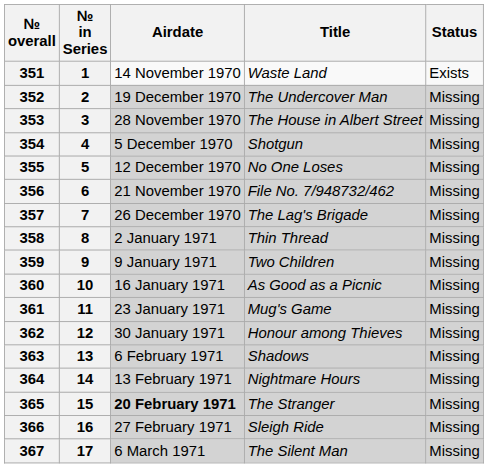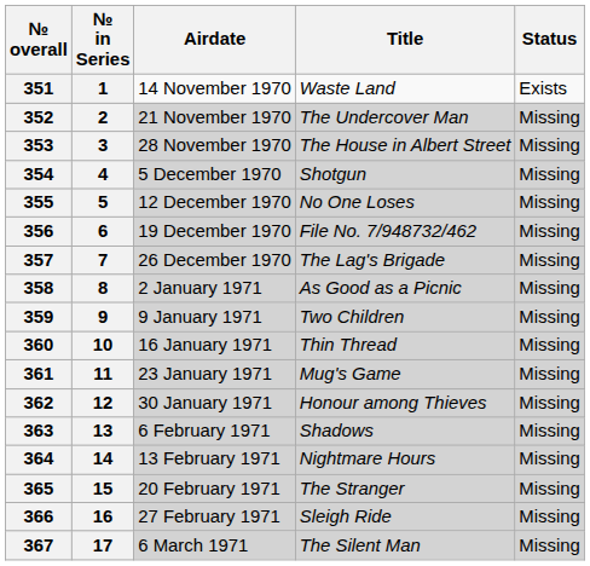 <table class="wikitable">
 <tr>
 <th>№<br>overall</th>
 <th>№<br>in<br>Series</th>
 <th>Airdate</th>
 <th>Title</th>
 <th>Status</th>
 </tr>
 <tr>
 <th style="text-align:center;">351</th>
 <th style="text-align:center;">1</th>
 <td>14 November 1970</td>
 <td><em>Waste Land</em></td>
 <td>Exists</td>
 </tr>
 <tr style="background:lightgrey;">
 <th style="text-align:center;">352</th>
 <th style="text-align:center;">2</th>
-<td>19 December 1970</td>
+<td>21 November 1970</td>
 <td><em>The Undercover Man</em></td>
 <td>Missing</td>
 </tr>
 <tr style="background:lightgrey;">
 <th style="text-align:center;">353</th>
 <th style="text-align:center;">3</th>
 <td>28 November 1970</td>
 <td><em>The House in Albert Street</em></td>
 <td>Missing</td>
 </tr>
 <tr style="background:lightgrey;">
 <th style="text-align:center;">354</th>
 <th style="text-align:center;">4</th>
 <td>5 December 1970</td>
 <td><em>Shotgun</em></td>
 <td>Missing</td>
 </tr>
 <tr style="background:lightgrey;">
 <th style="text-align:center;">355</th>
 <th style="text-align:center;">5</th>
 <td>12 December 1970</td>
 <td><em>No One Loses</em></td>
 <td>Missing</td>
 </tr>
 <tr style="background:lightgrey;">
 <th style="text-align:center;">356</th>
 <th style="text-align:center;">6</th>
-<td>21 November 1970</td>
+<td>19 December 1970</td>
 <td><em>File No. 7/948732/462</em></td>
 <td>Missing</td>
 </tr>
 <tr style="background:lightgrey;">
 <th style="text-align:center;">357</th>
 <th style="text-align:center;">7</th>
 <td>26 December 1970</td>
 <td><em>The Lag's Brigade</em></td>
 <td>Missing</td>
 </tr>
 <tr style="background:lightgrey;">
 <th style="text-align:center;">358</th>
 <th style="text-align:center;">8</th>
 <td>2 January 1971</td>
-<td><em>Thin Thread</em></td>
+<td><em>As Good as a Picnic</em></td>
 <td>Missing</td>
 </tr>
 <tr style="background:lightgrey;">
 <th style="text-align:center;">359</th>
 <th style="text-align:center;">9</th>
 <td>9 January 1971</td>
 <td><em>Two Children</em></td>
 <td>Missing</td>
 </tr>
 <tr style="background:lightgrey;">
 <th style="text-align:center;">360</th>
 <th style="text-align:center;">10</th>
 <td>16 January 1971</td>
-<td><em>As Good as a Picnic</em></td>
+<td><em>Thin Thread</em></td>
 <td>Missing</td>
 </tr>
 <tr style="background:lightgrey;">
 <th style="text-align:center;">361</th>
 <th style="text-align:center;">11</th>
 <td>23 January 1971</td>
 <td><em>Mug's Game</em></td>
 <td>Missing</td>
 </tr>
 <tr style="background:lightgrey;">
 <th style="text-align:center;">362</th>
 <th style="text-align:center;">12</th>
 <td>30 January 1971</td>
 <td><em>Honour among Thieves</em></td>
 <td>Missing</td>
 </tr>
 <tr style="background:lightgrey;">
 <th style="text-align:center;">363</th>
 <th style="text-align:center;">13</th>
 <td>6 February 1971</td>
 <td><em>Shadows</em></td>
 <td>Missing</td>
 </tr>
 <tr style="background:lightgrey;">
 <th style="text-align:center;">364</th>
 <th style="text-align:center;">14</th>
 <td>13 February 1971</td>
 <td><em>Nightmare Hours</em></td>
 <td>Missing</td>
 </tr>
 <tr style="background:lightgrey;">
 <th style="text-align:center;">365</th>
 <th style="text-align:center;">15</th>
-<td><strong>20 February 1971</strong></td>
+<td>20 February 1971</td>
 <td><em>The Stranger</em></td>
 <td>Missing</td>
 </tr>
 <tr style="background:lightgrey;">
 <th style="text-align:center;">366</th>
 <th style="text-align:center;">16</th>
 <td>27 February 1971</td>
 <td><em>Sleigh Ride</em></td>
 <td>Missing</td>
 </tr>
 <tr style="background:lightgrey;">
 <th style="text-align:center;">367</th>
 <th style="text-align:center;">17</th>
 <td>6 March 1971</td>
 <td><em>The Silent Man</em></td>
 <td>Missing</td>
 </tr>
 </table>
